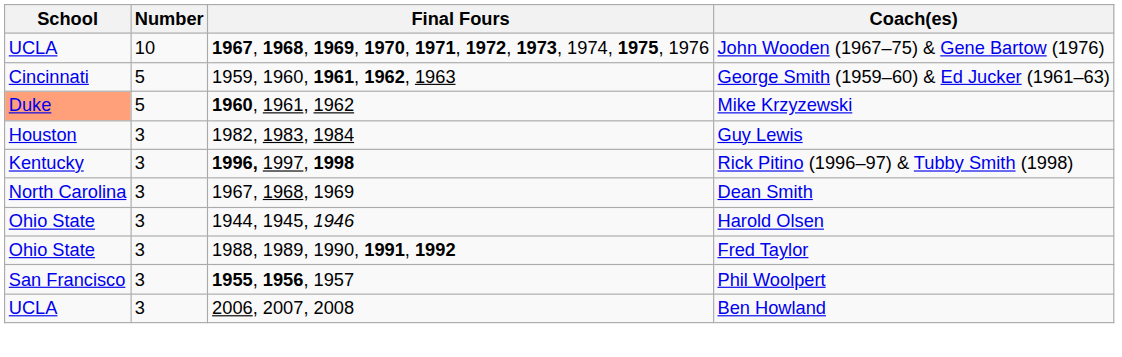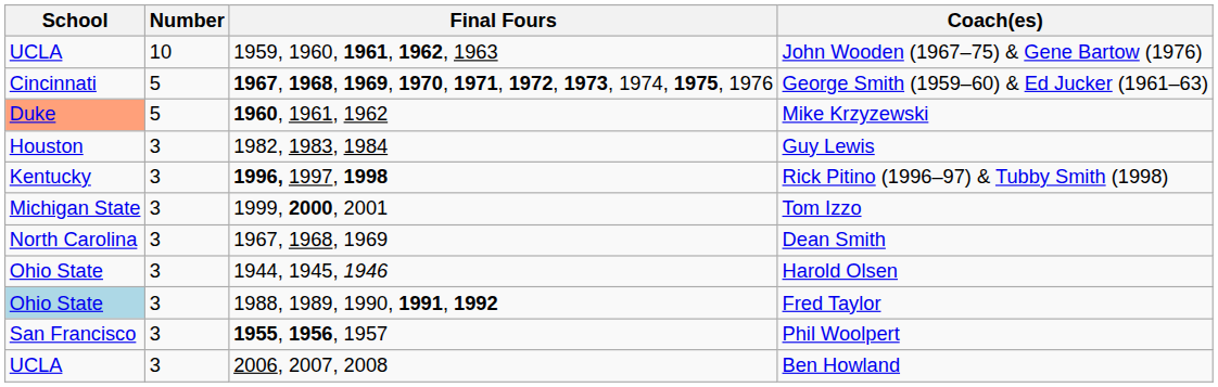 <table class="wikitable">
 <tr>
 <th>School</th>
 <th>Number</th>
 <th>Final Fours</th>
 <th>Coach(es)</th>
 </tr>
 <tr>
 <td><a href='#'>UCLA</a></td>
 <td>10</td>
-<td><strong>1967</strong>, <strong>1968</strong>, <strong>1969</strong>, <strong>1970</strong>, <strong>1971</strong>, <strong>1972</strong>, <strong>1973</strong>, 1974, <strong>1975</strong>, 1976</td>
+<td>1959, 1960, <strong>1961</strong>, <strong>1962</strong>, <u>1963</u></td>
 <td><a href='#'>John Wooden</a> (1967–75) & <a href='#'>Gene Bartow</a> (1976)</td>
 </tr>
 <tr>
 <td><a href='#'>Cincinnati</a></td>
 <td>5</td>
-<td>1959, 1960, <strong>1961</strong>, <strong>1962</strong>, <u>1963</u></td>
+<td><strong>1967</strong>, <strong>1968</strong>, <strong>1969</strong>, <strong>1970</strong>, <strong>1971</strong>, <strong>1972</strong>, <strong>1973</strong>, 1974, <strong>1975</strong>, 1976</td>
 <td><a href='#'>George Smith</a> (1959–60) & <a href='#'>Ed Jucker</a> (1961–63)</td>
 </tr>
 <tr>
 <td style="background: lightsalmon;"><a href='#'>Duke</a></td>
 <td>5</td>
 <td><strong>1960</strong>, <u>1961</u>, <u>1962</u></td>
 <td><a href='#'>Mike Krzyzewski</a></td>
 </tr>
 <tr>
 <td><a href='#'>Houston</a></td>
 <td>3</td>
 <td>1982, <u>1983</u>, <u>1984</u></td>
 <td><a href='#'>Guy Lewis</a></td>
 </tr>
 <tr>
 <td><a href='#'>Kentucky</a></td>
 <td>3</td>
 <td><strong>1996,</strong> <u>1997</u>, <strong>1998</strong></td>
 <td><a href='#'>Rick Pitino</a> (1996–97) & <a href='#'>Tubby Smith</a> (1998)</td>
 </tr>
 <tr>
+<td><a href='#'>Michigan State</a></td>
+<td>3</td>
+<td>1999, <strong>2000</strong>, 2001</td>
+<td><a href='#'>Tom Izzo</a></td>
+</tr>
+<tr>
 <td><a href='#'>North Carolina</a></td>
 <td>3</td>
 <td>1967, <u>1968</u>, 1969</td>
 <td><a href='#'>Dean Smith</a></td>
 </tr>
 <tr>
 <td><a href='#'>Ohio State</a></td>
 <td>3</td>
 <td>1944, 1945, <em>1946</em></td>
 <td><a href='#'>Harold Olsen</a></td>
 </tr>
 <tr>
-<td><a href='#'>Ohio State</a></td>
+<td style="background: lightblue;"><a href='#'>Ohio State</a></td>
 <td>3</td>
 <td>1988, 1989, 1990, <strong>1991</strong>, <strong>1992</strong></td>
 <td><a href='#'>Fred Taylor</a></td>
 </tr>
 <tr>
 <td><a href='#'>San Francisco</a></td>
 <td>3</td>
 <td><strong>1955</strong>, <strong>1956</strong>, 1957</td>
 <td><a href='#'>Phil Woolpert</a></td>
 </tr>
 <tr>
 <td><a href='#'>UCLA</a></td>
 <td>3</td>
 <td><u>2006</u>, 2007, 2008</td>
 <td><a href='#'>Ben Howland</a></td>
 </tr>
 </table>
